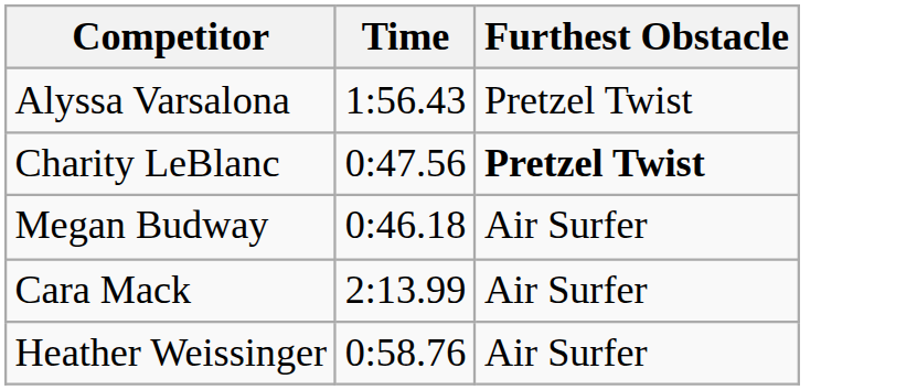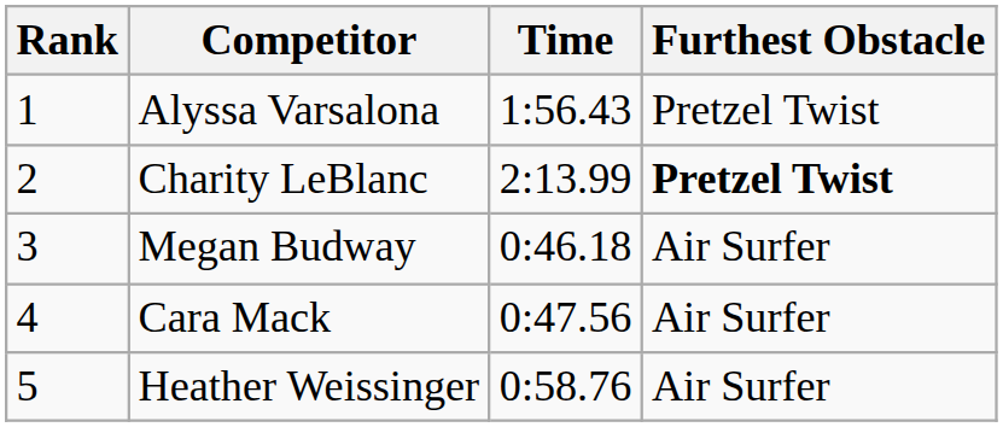 <table class="wikitable sortable mw-collapsible">
 <tr>
+<th>Rank</th>
 <th>Competitor</th>
 <th>Time</th>
 <th>Furthest Obstacle</th>
 </tr>
 <tr>
+<td>1</td>
 <td>Alyssa Varsalona</td>
 <td>1:56.43</td>
 <td>Pretzel Twist</td>
 </tr>
 <tr>
+<td>2</td>
 <td>Charity LeBlanc</td>
-<td>0:47.56</td>
+<td>2:13.99</td>
 <td><strong>Pretzel Twist</strong></td>
 </tr>
 <tr>
+<td>3</td>
 <td>Megan Budway</td>
 <td>0:46.18</td>
 <td>Air Surfer</td>
 </tr>
 <tr>
+<td>4</td>
 <td>Cara Mack</td>
-<td>2:13.99</td>
+<td>0:47.56</td>
 <td>Air Surfer</td>
 </tr>
 <tr>
+<td>5</td>
 <td>Heather Weissinger</td>
 <td>0:58.76</td>
 <td>Air Surfer</td>
 </tr>
 </table>
